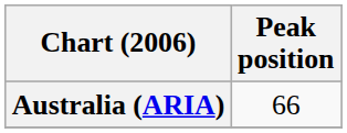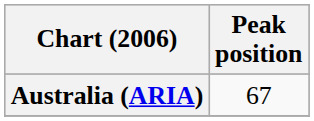 <table class="wikitable sortable plainrowheaders">
 <tr>
 <th scope="col">Chart (2006)</th>
 <th scope="col">Peak<br>position</th>
 </tr>
 <tr>
 <th scope="row">Australia (<a href='#'>ARIA</a>)</th>
-<td align="center">66</td>
+<td align="center">67</td>
 </tr>
 <tr>
 </tr>
 <tr>
 </tr>
 <tr>
 </tr>
 <tr>
 </tr>
 <tr>
 </tr>
 <tr>
 </tr>
 <tr>
 </tr>
 </table>
